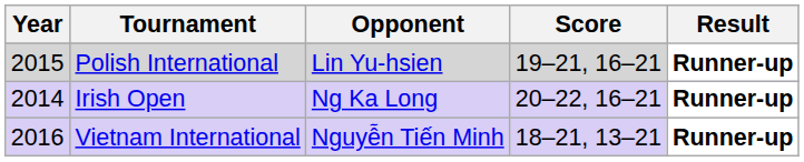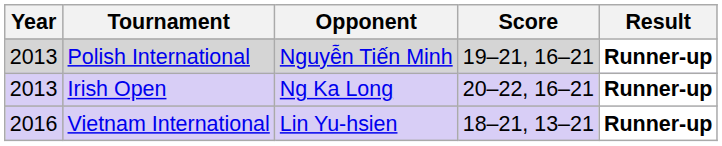 <table class="sortable wikitable" style="font-size: 90%;">
 <tr>
 <th>Year</th>
 <th>Tournament</th>
 <th>Opponent</th>
 <th>Score</th>
 <th>Result</th>
 </tr>
 <tr style="background:#D5D5D5">
-<td align="center">2015</td>
+<td align="center">2013</td>
 <td align="left"><a href='#'>Polish International</a></td>
-<td align="left"> <a href='#'>Lin Yu-hsien</a></td>
+<td align="left"> <a href='#'>Nguyễn Tiến Minh</a></td>
 <td align="left">19–21, 16–21</td>
 <td style="text-align:left; background:white"> <strong>Runner-up</strong></td>
 </tr>
 <tr style="background:#D8CEF6">
-<td align="center">2014</td>
+<td align="center">2013</td>
 <td align="left"><a href='#'>Irish Open</a></td>
 <td align="left"> <a href='#'>Ng Ka Long</a></td>
 <td align="left">20–22, 16–21</td>
 <td style="text-align:left; background:white"> <strong>Runner-up</strong></td>
 </tr>
 <tr style="background:#D8CEF6">
 <td align="center">2016</td>
 <td align="left"><a href='#'>Vietnam International</a></td>
-<td align="left"> <a href='#'>Nguyễn Tiến Minh</a></td>
+<td align="left"> <a href='#'>Lin Yu-hsien</a></td>
 <td align="left">18–21, 13–21</td>
 <td style="text-align:left; background:white"> <strong>Runner-up</strong></td>
 </tr>
 </table>
